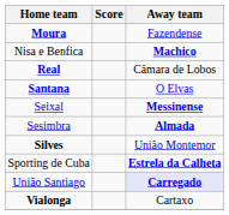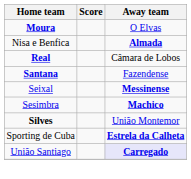 <table class="wikitable" style="text-align: center">
 <tr>
 <th>Home team</th>
 <th>Score</th>
 <th>Away team</th>
 </tr>
 <tr>
 <td><strong><a href='#'>Moura</a></strong> </td>
 <td></td>
-<td><a href='#'>Fazendense</a> </td>
+<td><a href='#'>O Elvas</a> </td>
 </tr>
 <tr>
 <td>Nisa e Benfica </td>
 <td></td>
-<td><strong><a href='#'>Machico</a></strong> </td>
+<td><strong><a href='#'>Almada</a></strong> </td>
 </tr>
 <tr>
 <td><strong><a href='#'>Real</a></strong> </td>
 <td></td>
 <td>Câmara de Lobos </td>
 </tr>
 <tr>
 <td><strong><a href='#'>Santana</a></strong> </td>
 <td></td>
-<td><a href='#'>O Elvas</a> </td>
+<td><a href='#'>Fazendense</a> </td>
 </tr>
 <tr>
 <td><a href='#'>Seixal</a> </td>
 <td></td>
 <td><strong><a href='#'>Messinense</a></strong> </td>
 </tr>
 <tr>
 <td><a href='#'>Sesimbra</a> </td>
 <td></td>
-<td><strong><a href='#'>Almada</a></strong> </td>
+<td><strong><a href='#'>Machico</a></strong> </td>
 </tr>
 <tr>
 <td><strong>Silves</strong> </td>
 <td></td>
 <td><a href='#'>União Montemor</a> </td>
 </tr>
 <tr>
 <td>Sporting de Cuba </td>
 <td></td>
 <td><strong><a href='#'>Estrela da Calheta</a></strong> </td>
 </tr>
 <tr>
 <td><a href='#'>União Santiago</a> </td>
 <td></td>
 <td style="background: lavender;"><strong><a href='#'>Carregado</a></strong> </td>
 </tr>
 <tr>
-<td><strong>Vialonga</strong> </td>
-<td></td>
-<td>Cartaxo </td>
-</tr>
-<tr>
 </tr>
 </table>
